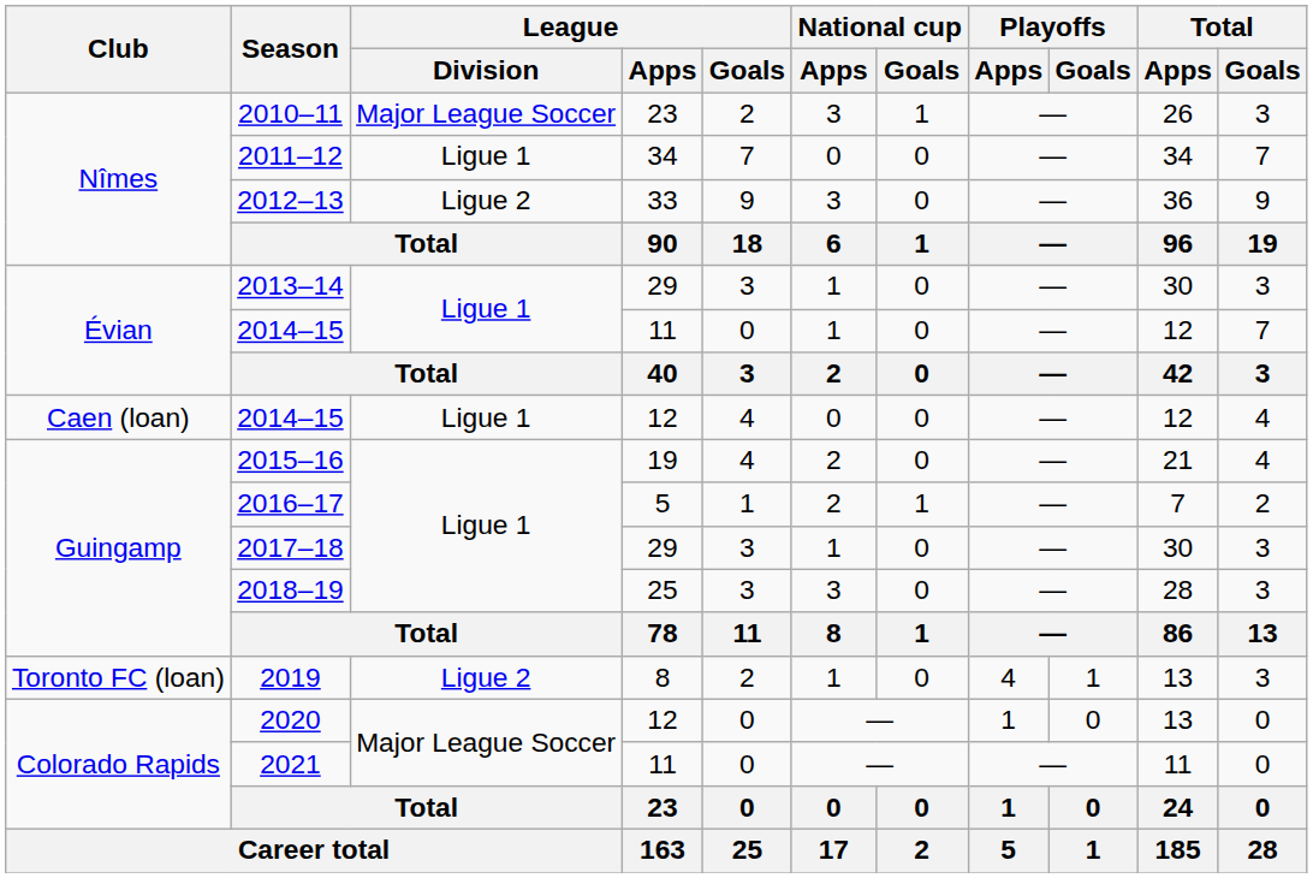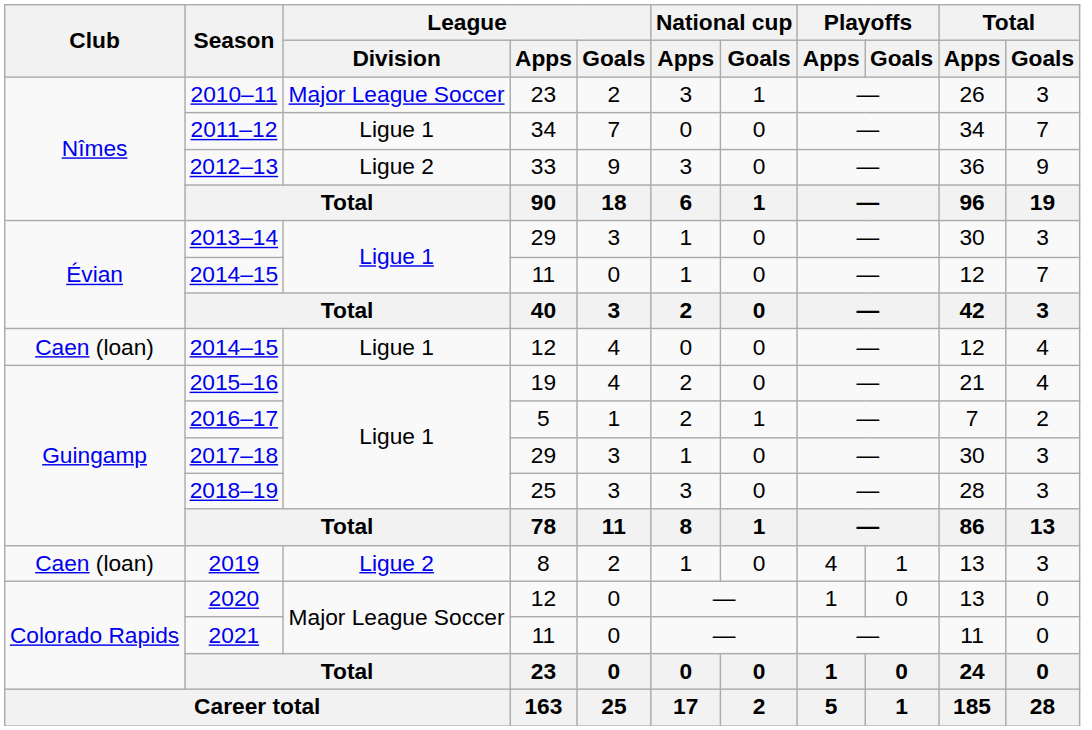 <table class="wikitable" style="text-align:center">
 <tr>
 <th rowspan="2">Club</th>
 <th rowspan="2">Season</th>
 <th colspan="3">League</th>
 <th colspan="2">National cup</th>
 <th colspan="2">Playoffs</th>
 <th colspan="2">Total</th>
 </tr>
 <tr>
 <th>Division</th>
 <th>Apps</th>
 <th>Goals</th>
 <th>Apps</th>
 <th>Goals</th>
 <th>Apps</th>
 <th>Goals</th>
 <th>Apps</th>
 <th>Goals</th>
 </tr>
 <tr>
 <td rowspan="4"><a href='#'>Nîmes</a></td>
 <td><a href='#'>2010–11</a></td>
 <td><a href='#'>Major League Soccer</a></td>
 <td>23</td>
 <td>2</td>
 <td>3</td>
 <td>1</td>
 <td colspan="2">—</td>
 <td>26</td>
 <td>3</td>
 </tr>
 <tr>
 <td><a href='#'>2011–12</a></td>
 <td>Ligue 1</td>
 <td>34</td>
 <td>7</td>
 <td>0</td>
 <td>0</td>
 <td colspan="2">—</td>
 <td>34</td>
 <td>7</td>
 </tr>
 <tr>
 <td><a href='#'>2012–13</a></td>
 <td>Ligue 2</td>
 <td>33</td>
 <td>9</td>
 <td>3</td>
 <td>0</td>
 <td colspan="2">—</td>
 <td>36</td>
 <td>9</td>
 </tr>
 <tr>
 <th colspan="2">Total</th>
 <th>90</th>
 <th>18</th>
 <th>6</th>
 <th>1</th>
 <th colspan="2">—</th>
 <th>96</th>
 <th>19</th>
 </tr>
 <tr>
 <td rowspan="3"><a href='#'>Évian</a></td>
 <td><a href='#'>2013–14</a></td>
 <td rowspan="2"><a href='#'>Ligue 1</a></td>
 <td>29</td>
 <td>3</td>
 <td>1</td>
 <td>0</td>
 <td colspan="2">—</td>
 <td>30</td>
 <td>3</td>
 </tr>
 <tr>
 <td><a href='#'>2014–15</a></td>
 <td>11</td>
 <td>0</td>
 <td>1</td>
 <td>0</td>
 <td colspan="2">—</td>
 <td>12</td>
 <td>7</td>
 </tr>
 <tr>
 <th colspan="2">Total</th>
 <th>40</th>
 <th>3</th>
 <th>2</th>
 <th>0</th>
 <th colspan="2">—</th>
 <th>42</th>
 <th>3</th>
 </tr>
 <tr>
 <td><a href='#'>Caen</a> (loan)</td>
 <td><a href='#'>2014–15</a></td>
 <td>Ligue 1</td>
 <td>12</td>
 <td>4</td>
 <td>0</td>
 <td>0</td>
 <td colspan="2">—</td>
 <td>12</td>
 <td>4</td>
 </tr>
 <tr>
 <td rowspan="5"><a href='#'>Guingamp</a></td>
 <td><a href='#'>2015–16</a></td>
 <td rowspan="4">Ligue 1</td>
 <td>19</td>
 <td>4</td>
 <td>2</td>
 <td>0</td>
 <td colspan="2">—</td>
 <td>21</td>
 <td>4</td>
 </tr>
 <tr>
 <td><a href='#'>2016–17</a></td>
 <td>5</td>
 <td>1</td>
 <td>2</td>
 <td>1</td>
 <td colspan="2">—</td>
 <td>7</td>
 <td>2</td>
 </tr>
 <tr>
 <td><a href='#'>2017–18</a></td>
 <td>29</td>
 <td>3</td>
 <td>1</td>
 <td>0</td>
 <td colspan="2">—</td>
 <td>30</td>
 <td>3</td>
 </tr>
 <tr>
 <td><a href='#'>2018–19</a></td>
 <td>25</td>
 <td>3</td>
 <td>3</td>
 <td>0</td>
 <td colspan="2">—</td>
 <td>28</td>
 <td>3</td>
 </tr>
 <tr>
 <th colspan="2">Total</th>
 <th>78</th>
 <th>11</th>
 <th>8</th>
 <th>1</th>
 <th colspan="2">—</th>
 <th>86</th>
 <th>13</th>
 </tr>
 <tr>
-<td><a href='#'>Toronto FC</a> (loan)</td>
+<td><a href='#'>Caen</a> (loan)</td>
 <td><a href='#'>2019</a></td>
 <td><a href='#'>Ligue 2</a></td>
 <td>8</td>
 <td>2</td>
 <td>1</td>
 <td>0</td>
 <td>4</td>
 <td>1</td>
 <td>13</td>
 <td>3</td>
 </tr>
 <tr>
 <td rowspan="3"><a href='#'>Colorado Rapids</a></td>
 <td><a href='#'>2020</a></td>
 <td rowspan="2">Major League Soccer</td>
 <td>12</td>
 <td>0</td>
 <td colspan="2">—</td>
 <td>1</td>
 <td>0</td>
 <td>13</td>
 <td>0</td>
 </tr>
 <tr>
 <td><a href='#'>2021</a></td>
 <td>11</td>
 <td>0</td>
 <td colspan="2">—</td>
 <td colspan="2">—</td>
 <td>11</td>
 <td>0</td>
 </tr>
 <tr>
 <th colspan="2">Total</th>
 <th>23</th>
 <th>0</th>
 <th>0</th>
 <th>0</th>
 <th>1</th>
 <th>0</th>
 <th>24</th>
 <th>0</th>
 </tr>
 <tr>
 <th colspan="3">Career total</th>
 <th>163</th>
 <th>25</th>
 <th>17</th>
 <th>2</th>
 <th>5</th>
 <th>1</th>
 <th>185</th>
 <th>28</th>
 </tr>
 </table>
